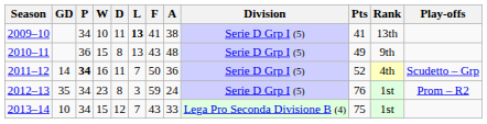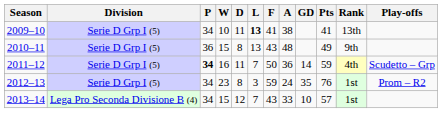 <table class="wikitable sortable" style="text-align:center;">
 <tr>
 <th>Season</th>
-<th>GD</th>
+<th class="unsortable">Division</th>
 <th>P</th>
 <th>W</th>
 <th>D</th>
 <th>L</th>
 <th>F</th>
 <th>A</th>
-<th class="unsortable">Division</th>
+<th>GD</th>
 <th>Pts</th>
 <th>Rank</th>
 <th>Play-offs</th>
 </tr>
 <tr>
 <td><a href='#'>2009–10</a></td>
-<td></td>
+<td bgcolor="#CFCFFF"><a href='#'>Serie D Grp I</a> <small>(5)</small></td>
 <td>34</td>
 <td>10</td>
 <td>11</td>
 <td><strong>13</strong></td>
 <td>41</td>
 <td>38</td>
-<td bgcolor="#CFCFFF"><a href='#'>Serie D Grp I</a> <small>(5)</small></td>
+<td></td>
 <td>41</td>
 <td>13th</td>
 <td></td>
 </tr>
 <tr>
 <td><a href='#'>2010–11</a></td>
-<td></td>
+<td bgcolor="#CFCFFF"><a href='#'>Serie D Grp I</a> <small>(5)</small></td>
 <td>36</td>
 <td>15</td>
 <td>8</td>
 <td>13</td>
 <td>43</td>
 <td>48</td>
-<td bgcolor="#CFCFFF"><a href='#'>Serie D Grp I</a> <small>(5)</small></td>
+<td></td>
 <td>49</td>
 <td>9th</td>
 <td></td>
 </tr>
 <tr>
 <td><a href='#'>2011–12</a></td>
-<td>14</td>
+<td bgcolor="#CFCFFF"><a href='#'>Serie D Grp I</a> <small>(5)</small></td>
 <td><strong>34</strong></td>
 <td>16</td>
 <td>11</td>
 <td>7</td>
 <td>50</td>
 <td>36</td>
-<td bgcolor="#CFCFFF"><a href='#'>Serie D Grp I</a> <small>(5)</small></td>
-<td>52</td>
+<td>14</td>
+<td>59</td>
 <td bgcolor="#FFFFBF">4th</td>
 <td><a href='#'>Scudetto – Grp</a></td>
 </tr>
 <tr>
 <td><a href='#'>2012–13</a></td>
-<td>35</td>
+<td bgcolor="#CFCFFF"><a href='#'>Serie D Grp I</a> <small>(5)</small></td>
 <td>34</td>
 <td>23</td>
 <td>8</td>
 <td>3</td>
 <td>59</td>
 <td>24</td>
-<td bgcolor="#CFCFFF"><a href='#'>Serie D Grp I</a> <small>(5)</small></td>
+<td>35</td>
 <td>76</td>
 <td bgcolor="#DFFFDF">1st</td>
 <td><a href='#'>Prom – R2</a></td>
 </tr>
 <tr>
 <td><a href='#'>2013–14</a></td>
-<td>10</td>
+<td bgcolor="#DFFFDF"><a href='#'>Lega Pro Seconda Divisione B</a> <small>(4)</small></td>
 <td>34</td>
 <td>15</td>
 <td>12</td>
 <td>7</td>
 <td>43</td>
 <td>33</td>
-<td bgcolor="#DFFFDF"><a href='#'>Lega Pro Seconda Divisione B</a> <small>(4)</small></td>
-<td>75</td>
+<td>10</td>
+<td>57</td>
 <td bgcolor="#DFFFDF">1st</td>
 <td></td>
 </tr>
 </table>
